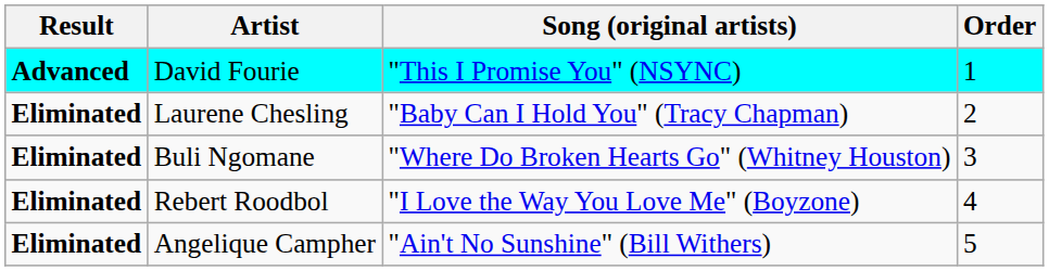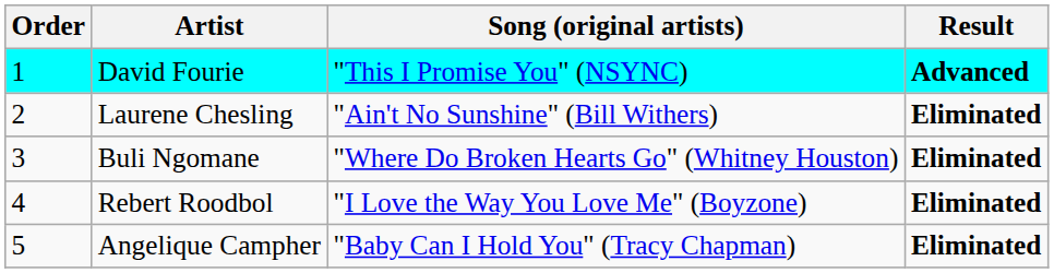 <table class=wikitable>
 <tr>
-<th>Result</th>
+<th>Order</th>
 <th>Artist</th>
 <th>Song (original artists)</th>
-<th>Order</th>
+<th>Result</th>
 </tr>
 <tr style="background:cyan;">
-<td><strong>Advanced</strong></td>
+<td>1</td>
 <td>David Fourie</td>
 <td>"<a href='#'>This I Promise You</a>" (<a href='#'>NSYNC</a>)</td>
-<td>1</td>
+<td><strong>Advanced</strong></td>
 </tr>
 <tr>
+<td>2</td>
+<td>Laurene Chesling</td>
+<td>"<a href='#'>Ain't No Sunshine</a>" (<a href='#'>Bill Withers</a>)</td>
 <td><strong>Eliminated</strong></td>
-<td>Laurene Chesling</td>
-<td>"<a href='#'>Baby Can I Hold You</a>" (<a href='#'>Tracy Chapman</a>)</td>
-<td>2</td>
 </tr>
 <tr>
-<td><strong>Eliminated</strong></td>
+<td>3</td>
 <td>Buli Ngomane</td>
 <td>"<a href='#'>Where Do Broken Hearts Go</a>" (<a href='#'>Whitney Houston</a>)</td>
-<td>3</td>
+<td><strong>Eliminated</strong></td>
 </tr>
 <tr>
-<td><strong>Eliminated</strong></td>
+<td>4</td>
 <td>Rebert Roodbol</td>
 <td>"<a href='#'>I Love the Way You Love Me</a>" (<a href='#'>Boyzone</a>)</td>
-<td>4</td>
+<td><strong>Eliminated</strong></td>
 </tr>
 <tr>
+<td>5</td>
+<td>Angelique Campher</td>
+<td>"<a href='#'>Baby Can I Hold You</a>" (<a href='#'>Tracy Chapman</a>)</td>
 <td><strong>Eliminated</strong></td>
-<td>Angelique Campher</td>
-<td>"<a href='#'>Ain't No Sunshine</a>" (<a href='#'>Bill Withers</a>)</td>
-<td>5</td>
 </tr>
 </table>
